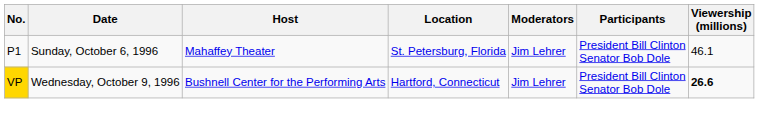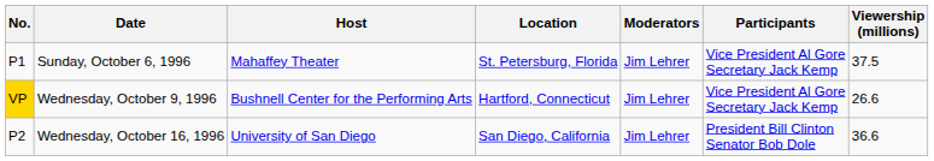 <table class="wikitable">
 <tr>
 <th>No.</th>
 <th>Date</th>
 <th>Host</th>
 <th>Location</th>
 <th>Moderators</th>
 <th>Participants</th>
 <th>Viewership<br>(millions)</th>
 </tr>
 <tr>
 <td>P1</td>
 <td>Sunday, October 6, 1996</td>
 <td><a href='#'>Mahaffey Theater</a></td>
 <td><a href='#'>St. Petersburg, Florida</a></td>
 <td><a href='#'>Jim Lehrer</a></td>
-<td><a href='#'>President Bill Clinton</a><br><a href='#'>Senator Bob Dole</a></td>
-<td>46.1</td>
+<td><a href='#'>Vice President Al Gore</a><br><a href='#'>Secretary Jack Kemp</a></td>
+<td>37.5</td>
 </tr>
 <tr>
 <td style="background: gold;">VP</td>
 <td>Wednesday, October 9, 1996</td>
 <td><a href='#'>Bushnell Center for the Performing Arts</a></td>
 <td><a href='#'>Hartford, Connecticut</a></td>
 <td><a href='#'>Jim Lehrer</a></td>
+<td><a href='#'>Vice President Al Gore</a><br><a href='#'>Secretary Jack Kemp</a></td>
+<td>26.6</td>
+</tr>
+<tr>
+<td>P2</td>
+<td>Wednesday, October 16, 1996</td>
+<td><a href='#'>University of San Diego</a></td>
+<td><a href='#'>San Diego, California</a></td>
+<td><a href='#'>Jim Lehrer</a></td>
 <td><a href='#'>President Bill Clinton</a><br><a href='#'>Senator Bob Dole</a></td>
-<td><strong>26.6</strong></td>
+<td>36.6</td>
 </tr>
 </table>
